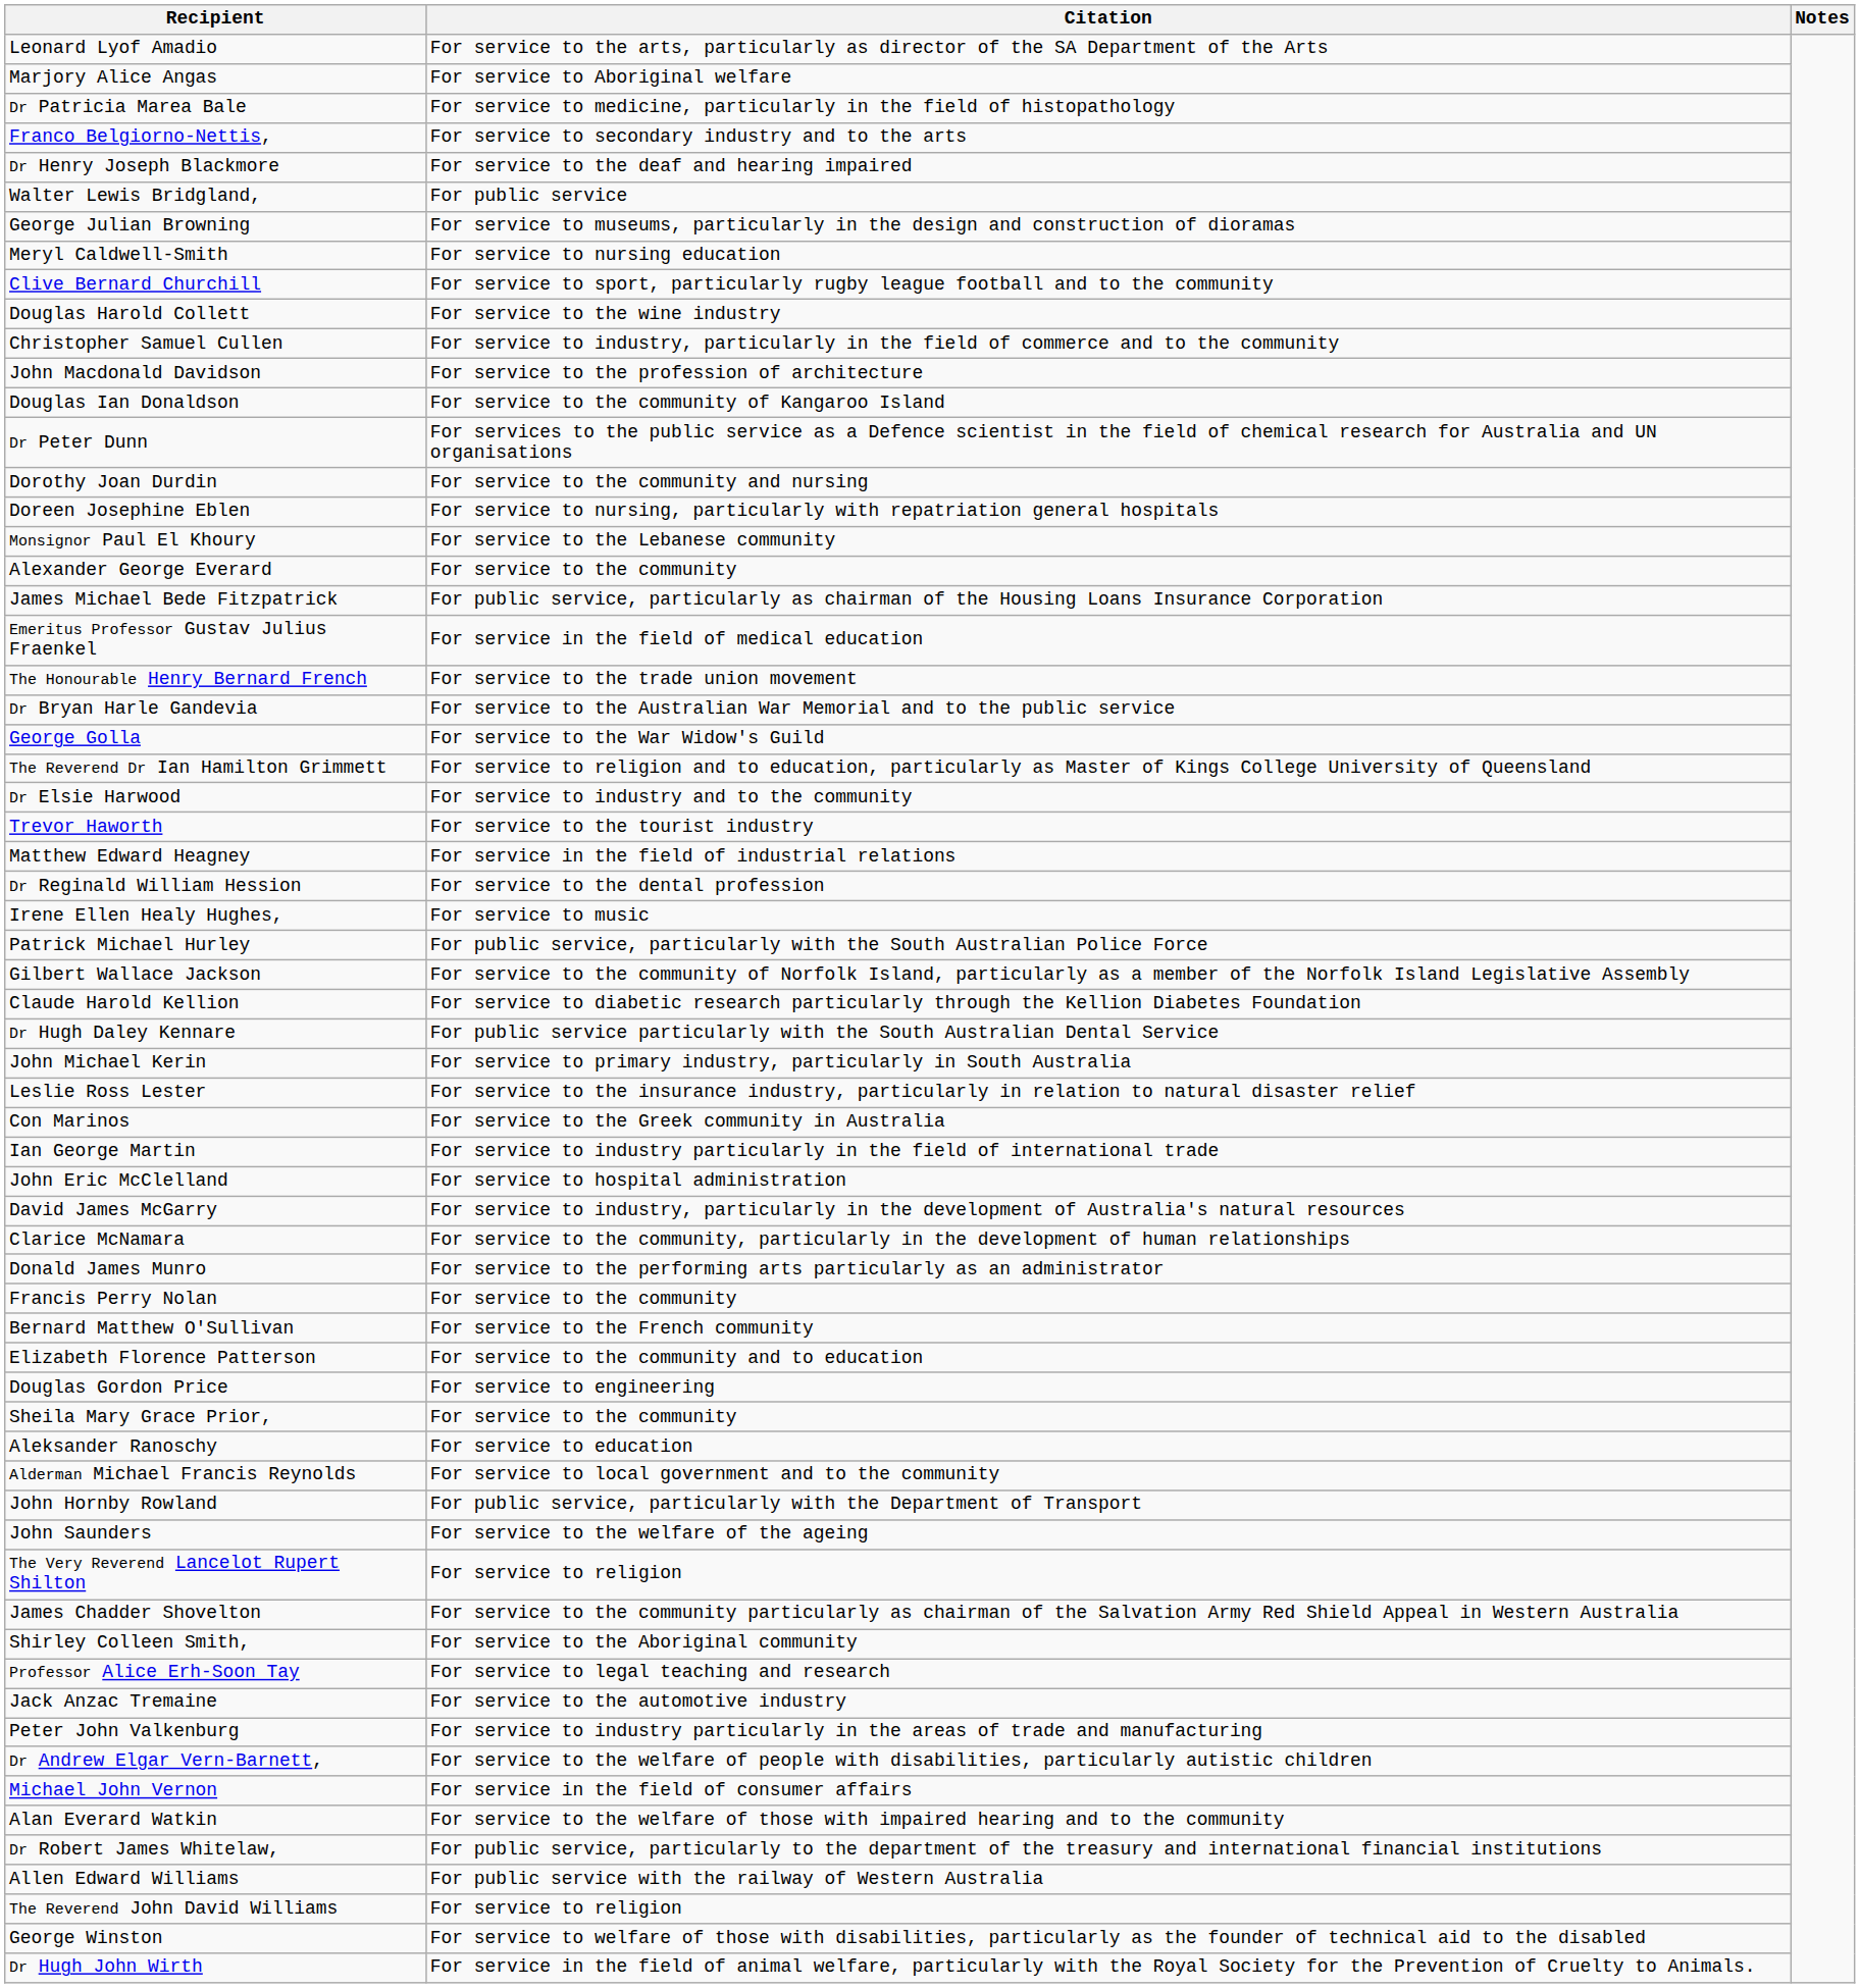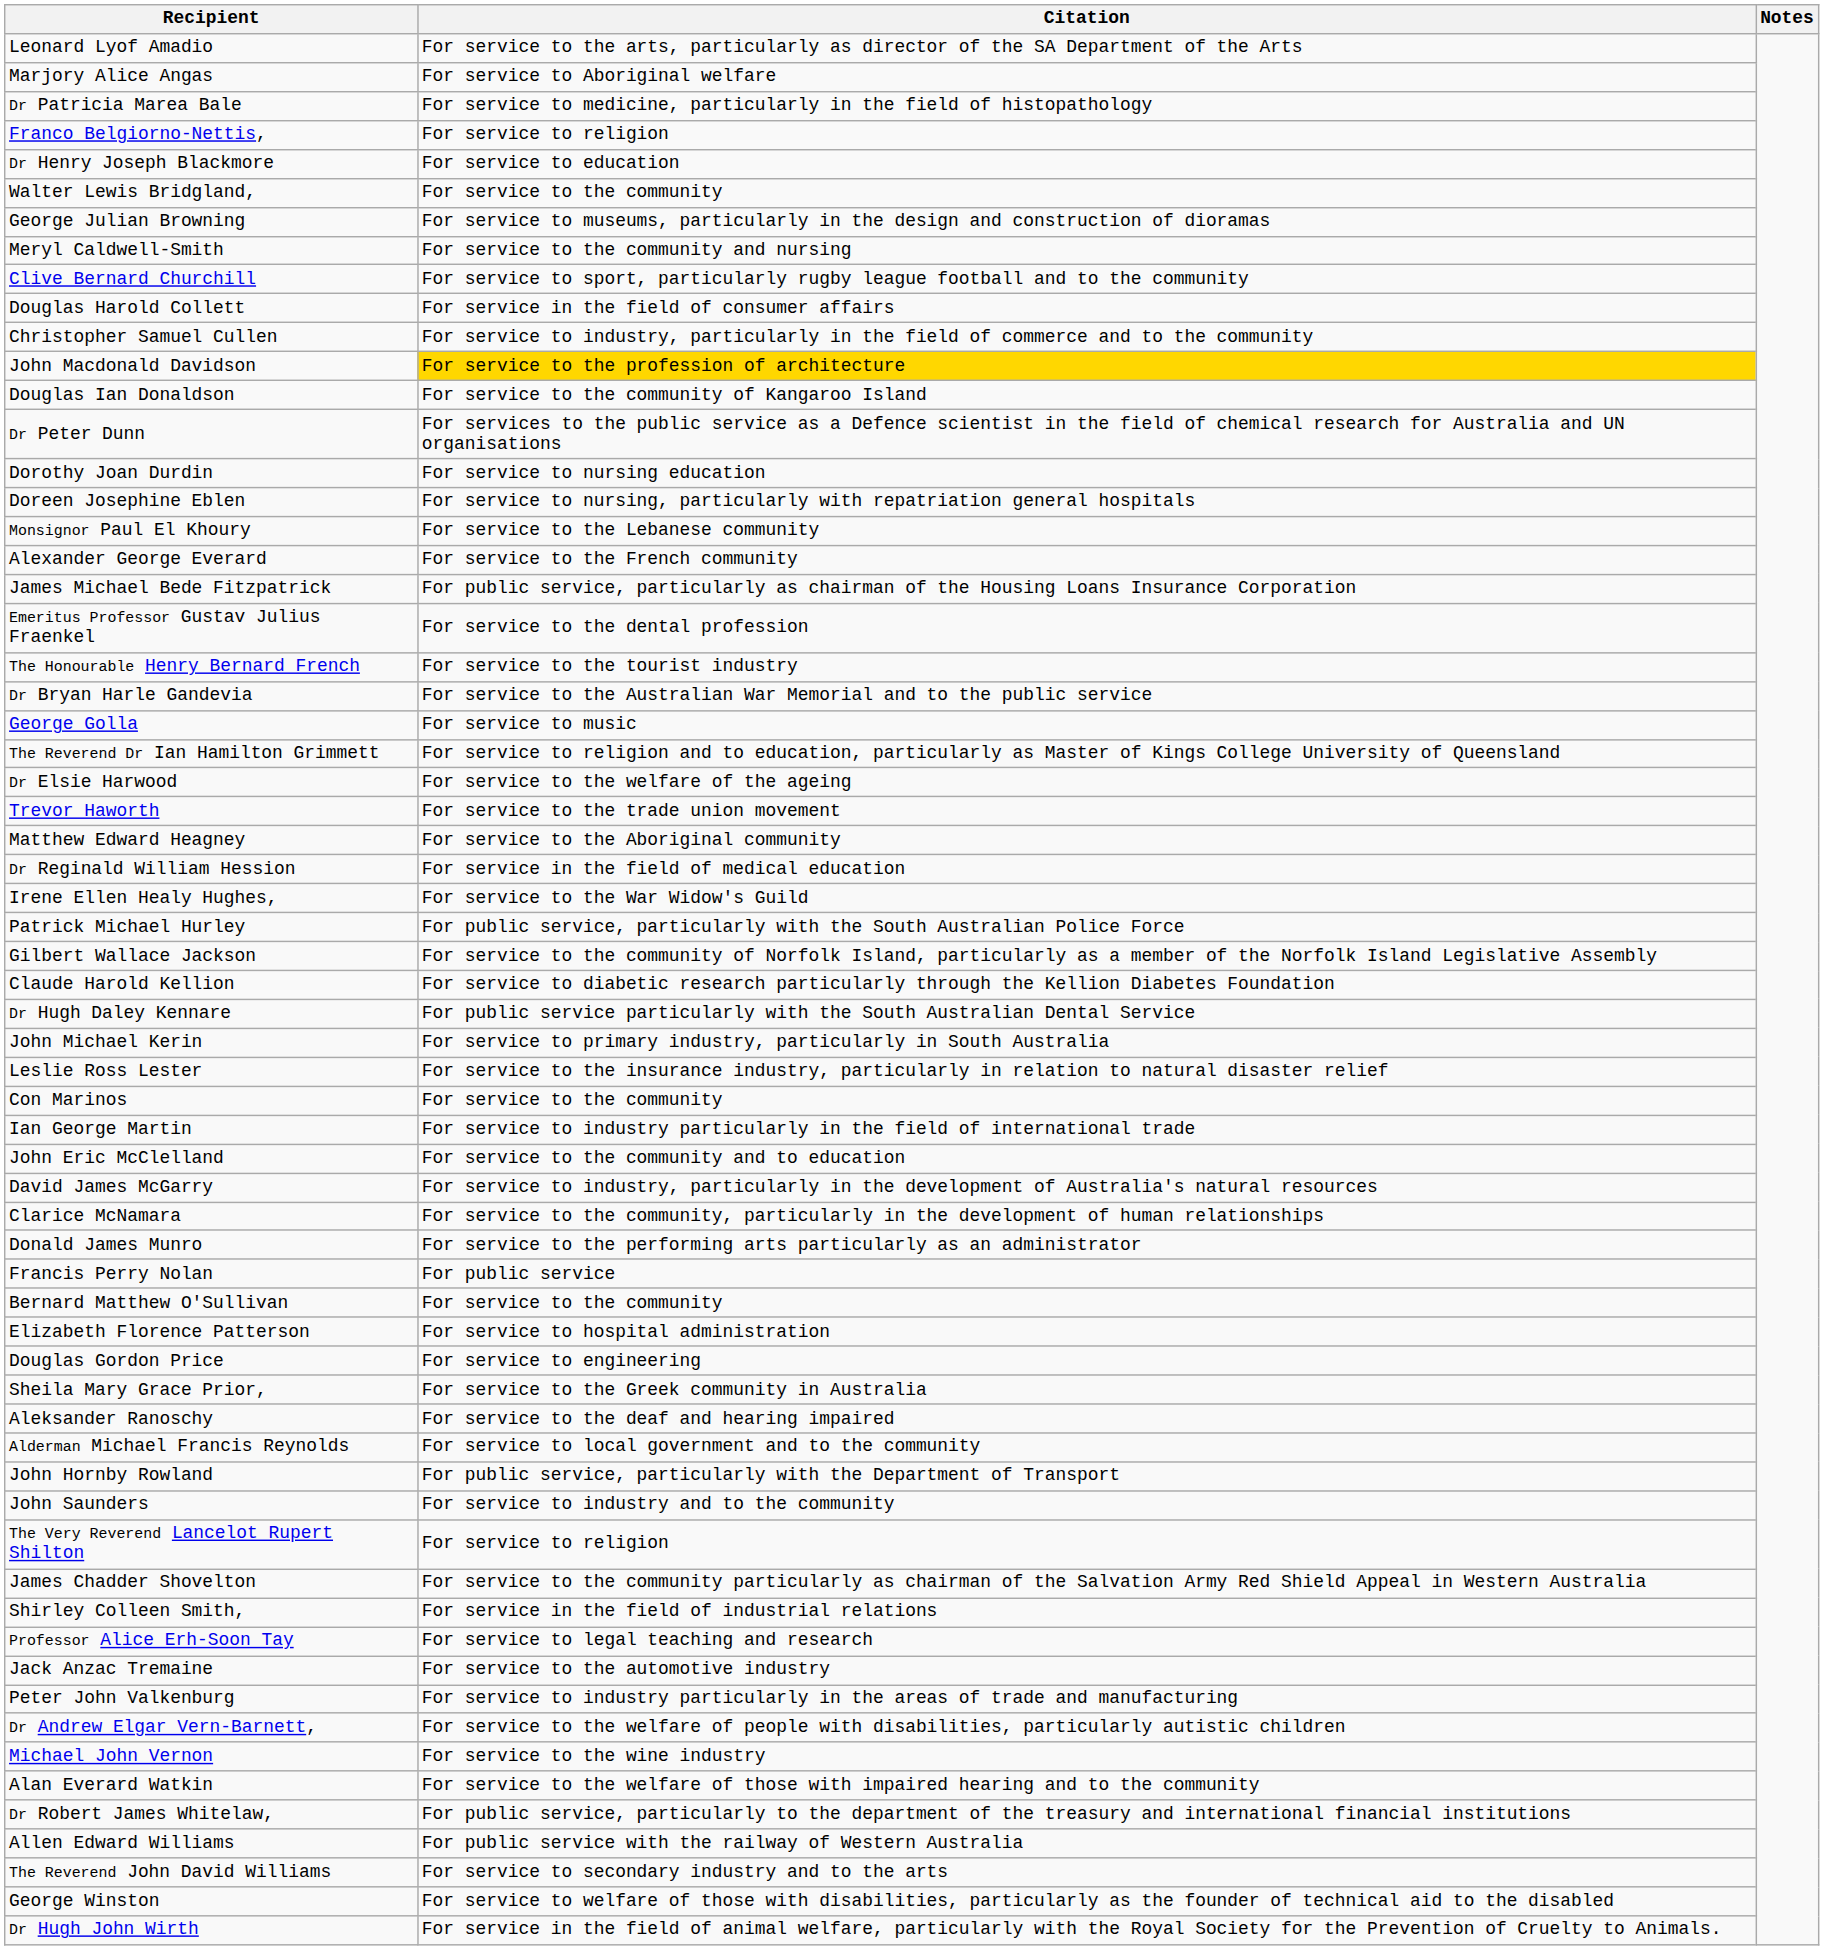 <table class="wikitable" style="font-size:95%;">
 <tr>
 <th>Recipient</th>
 <th>Citation</th>
 <th>Notes</th>
 </tr>
 <tr>
 <td>Leonard Lyof Amadio</td>
 <td>For service to the arts, particularly as director of the SA Department of the Arts</td>
 <td rowspan="64"></td>
 </tr>
 <tr>
 <td>Marjory Alice Angas</td>
 <td>For service to Aboriginal welfare</td>
 </tr>
 <tr>
 <td><small>Dr</small> Patricia Marea Bale</td>
 <td>For service to medicine, particularly in the field of histopathology</td>
 </tr>
 <tr>
 <td><a href='#'>Franco Belgiorno-Nettis</a>, </td>
-<td>For service to secondary industry and to the arts</td>
+<td>For service to religion</td>
 </tr>
 <tr>
 <td><small>Dr</small> Henry Joseph Blackmore</td>
-<td>For service to the deaf and hearing impaired</td>
+<td>For service to education</td>
 </tr>
 <tr>
 <td>Walter Lewis Bridgland, </td>
-<td>For public service</td>
+<td>For service to the community</td>
 </tr>
 <tr>
 <td>George Julian Browning</td>
 <td>For service to museums, particularly in the design and construction of dioramas</td>
 </tr>
 <tr>
 <td>Meryl Caldwell-Smith</td>
-<td>For service to nursing education</td>
+<td>For service to the community and nursing</td>
 </tr>
 <tr>
 <td><a href='#'>Clive Bernard Churchill</a></td>
 <td>For service to sport, particularly rugby league football and to the community</td>
 </tr>
 <tr>
 <td>Douglas Harold Collett</td>
-<td>For service to the wine industry</td>
+<td>For service in the field of consumer affairs</td>
 </tr>
 <tr>
 <td>Christopher Samuel Cullen</td>
 <td>For service to industry, particularly in the field of commerce and to the community</td>
 </tr>
 <tr>
 <td>John Macdonald Davidson</td>
-<td>For service to the profession of architecture</td>
+<td style="background: gold;">For service to the profession of architecture</td>
 </tr>
 <tr>
 <td>Douglas Ian Donaldson</td>
 <td>For service to the community of Kangaroo Island</td>
 </tr>
 <tr>
 <td><small>Dr</small> Peter Dunn</td>
 <td>For services to the public service as a Defence scientist in the field of chemical research for Australia and UN organisations</td>
 </tr>
 <tr>
 <td>Dorothy Joan Durdin</td>
-<td>For service to the community and nursing</td>
+<td>For service to nursing education</td>
 </tr>
 <tr>
 <td>Doreen Josephine Eblen</td>
 <td>For service to nursing, particularly with repatriation general hospitals</td>
 </tr>
 <tr>
 <td><small>Monsignor</small> Paul El Khoury</td>
 <td>For service to the Lebanese community</td>
 </tr>
 <tr>
 <td>Alexander George Everard</td>
-<td>For service to the community</td>
+<td>For service to the French community</td>
 </tr>
 <tr>
 <td>James Michael Bede Fitzpatrick</td>
 <td>For public service, particularly as chairman of the Housing Loans Insurance Corporation</td>
 </tr>
 <tr>
 <td><small>Emeritus Professor</small> Gustav Julius Fraenkel</td>
-<td>For service in the field of medical education</td>
+<td>For service to the dental profession</td>
 </tr>
 <tr>
 <td><small>The Honourable</small> <a href='#'>Henry Bernard French</a></td>
-<td>For service to the trade union movement</td>
+<td>For service to the tourist industry</td>
 </tr>
 <tr>
 <td><small>Dr</small> Bryan Harle Gandevia</td>
 <td>For service to the Australian War Memorial and to the public service</td>
 </tr>
 <tr>
 <td><a href='#'>George Golla</a></td>
-<td>For service to the War Widow's Guild</td>
+<td>For service to music</td>
 </tr>
 <tr>
 <td><small>The Reverend Dr</small> Ian Hamilton Grimmett</td>
 <td>For service to religion and to education, particularly as Master of Kings College University of Queensland</td>
 </tr>
 <tr>
 <td><small>Dr</small> Elsie Harwood</td>
-<td>For service to industry and to the community</td>
+<td>For service to the welfare of the ageing</td>
 </tr>
 <tr>
 <td><a href='#'>Trevor Haworth</a></td>
-<td>For service to the tourist industry</td>
+<td>For service to the trade union movement</td>
 </tr>
 <tr>
 <td>Matthew Edward Heagney</td>
-<td>For service in the field of industrial relations</td>
+<td>For service to the Aboriginal community</td>
 </tr>
 <tr>
 <td><small>Dr</small> Reginald William Hession</td>
-<td>For service to the dental profession</td>
+<td>For service in the field of medical education</td>
 </tr>
 <tr>
 <td>Irene Ellen Healy Hughes, </td>
-<td>For service to music</td>
+<td>For service to the War Widow's Guild</td>
 </tr>
 <tr>
 <td>Patrick Michael Hurley</td>
 <td>For public service, particularly with the South Australian Police Force</td>
 </tr>
 <tr>
 <td>Gilbert Wallace Jackson</td>
 <td>For service to the community of Norfolk Island, particularly as a member of the Norfolk Island Legislative Assembly</td>
 </tr>
 <tr>
 <td>Claude Harold Kellion</td>
 <td>For service to diabetic research particularly through the Kellion Diabetes Foundation</td>
 </tr>
 <tr>
 <td><small>Dr</small> Hugh Daley Kennare</td>
 <td>For public service particularly with the South Australian Dental Service</td>
 </tr>
 <tr>
 <td>John Michael Kerin</td>
 <td>For service to primary industry, particularly in South Australia</td>
 </tr>
 <tr>
 <td>Leslie Ross Lester</td>
 <td>For service to the insurance industry, particularly in relation to natural disaster relief</td>
 </tr>
 <tr>
 <td>Con Marinos</td>
-<td>For service to the Greek community in Australia</td>
+<td>For service to the community</td>
 </tr>
 <tr>
 <td>Ian George Martin</td>
 <td>For service to industry particularly in the field of international trade</td>
 </tr>
 <tr>
 <td>John Eric McClelland</td>
-<td>For service to hospital administration</td>
+<td>For service to the community and to education</td>
 </tr>
 <tr>
 <td>David James McGarry</td>
 <td>For service to industry, particularly in the development of Australia's natural resources</td>
 </tr>
 <tr>
 <td>Clarice McNamara</td>
 <td>For service to the community, particularly in the development of human relationships</td>
 </tr>
 <tr>
 <td>Donald James Munro</td>
 <td>For service to the performing arts particularly as an administrator</td>
 </tr>
 <tr>
 <td>Francis Perry Nolan</td>
+<td>For public service</td>
+</tr>
+<tr>
+<td>Bernard Matthew O'Sullivan</td>
 <td>For service to the community</td>
 </tr>
 <tr>
-<td>Bernard Matthew O'Sullivan</td>
-<td>For service to the French community</td>
-</tr>
-<tr>
 <td>Elizabeth Florence Patterson</td>
-<td>For service to the community and to education</td>
+<td>For service to hospital administration</td>
 </tr>
 <tr>
 <td>Douglas Gordon Price</td>
 <td>For service to engineering</td>
 </tr>
 <tr>
 <td>Sheila Mary Grace Prior, </td>
-<td>For service to the community</td>
+<td>For service to the Greek community in Australia</td>
 </tr>
 <tr>
 <td>Aleksander Ranoschy</td>
-<td>For service to education</td>
+<td>For service to the deaf and hearing impaired</td>
 </tr>
 <tr>
 <td><small>Alderman</small> Michael Francis Reynolds</td>
 <td>For service to local government and to the community</td>
 </tr>
 <tr>
 <td>John Hornby Rowland</td>
 <td>For public service, particularly with the Department of Transport</td>
 </tr>
 <tr>
 <td>John Saunders</td>
-<td>For service to the welfare of the ageing</td>
+<td>For service to industry and to the community</td>
 </tr>
 <tr>
 <td><small>The Very Reverend</small> <a href='#'>Lancelot Rupert Shilton</a></td>
 <td>For service to religion</td>
 </tr>
 <tr>
 <td>James Chadder Shovelton</td>
 <td>For service to the community particularly as chairman of the Salvation Army Red Shield Appeal in Western Australia</td>
 </tr>
 <tr>
 <td>Shirley Colleen Smith, </td>
-<td>For service to the Aboriginal community</td>
+<td>For service in the field of industrial relations</td>
 </tr>
 <tr>
 <td><small>Professor</small> <a href='#'>Alice Erh-Soon Tay</a></td>
 <td>For service to legal teaching and research</td>
 </tr>
 <tr>
 <td>Jack Anzac Tremaine</td>
 <td>For service to the automotive industry</td>
 </tr>
 <tr>
 <td>Peter John Valkenburg</td>
 <td>For service to industry particularly in the areas of trade and manufacturing</td>
 </tr>
 <tr>
 <td><small>Dr</small> <a href='#'>Andrew Elgar Vern-Barnett</a>, </td>
 <td>For service to the welfare of people with disabilities, particularly autistic children</td>
 </tr>
 <tr>
 <td><a href='#'>Michael John Vernon</a></td>
-<td>For service in the field of consumer affairs</td>
+<td>For service to the wine industry</td>
 </tr>
 <tr>
 <td>Alan Everard Watkin</td>
 <td>For service to the welfare of those with impaired hearing and to the community</td>
 </tr>
 <tr>
 <td><small>Dr</small> Robert James Whitelaw, </td>
 <td>For public service, particularly to the department of the treasury and international financial institutions</td>
 </tr>
 <tr>
 <td>Allen Edward Williams</td>
 <td>For public service with the railway of Western Australia</td>
 </tr>
 <tr>
 <td><small>The Reverend</small> John David Williams</td>
-<td>For service to religion</td>
+<td>For service to secondary industry and to the arts</td>
 </tr>
 <tr>
 <td>George Winston</td>
 <td>For service to welfare of those with disabilities, particularly as the founder of technical aid to the disabled</td>
 </tr>
 <tr>
 <td><small>Dr</small> <a href='#'>Hugh John Wirth</a></td>
 <td>For service in the field of animal welfare, particularly with the Royal Society for the Prevention of Cruelty to Animals.</td>
 </tr>
 </table>
